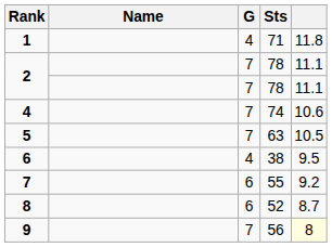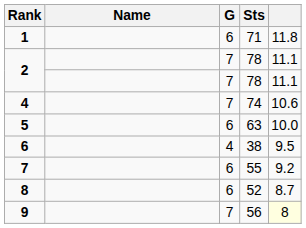 <table class="wikitable" style="text-align:center; font-size:90%;">
 <tr>
 <th width=10px>Rank</th>
 <th width=175px>Name</th>
 <th width=15px>G</th>
 <th width=10px>Sts</th>
 <th width=10px></th>
 </tr>
 <tr>
 <td><strong>1</strong></td>
 <td align=left><strong></strong></td>
-<td>4</td>
+<td>6</td>
 <td>71</td>
 <td>11.8</td>
 </tr>
 <tr>
 <td rowspan=2><strong>2</strong></td>
 <td align=left></td>
 <td>7</td>
 <td>78</td>
 <td>11.1</td>
 </tr>
 <tr>
 <td align=left></td>
 <td>7</td>
 <td>78</td>
 <td>11.1</td>
 </tr>
 <tr>
 <td><strong>4</strong></td>
 <td align=left></td>
 <td>7</td>
 <td>74</td>
 <td>10.6</td>
 </tr>
 <tr>
 <td><strong>5</strong></td>
 <td align=left></td>
-<td>7</td>
+<td>6</td>
 <td>63</td>
-<td>10.5</td>
+<td>10.0</td>
 </tr>
 <tr>
 <td><strong>6</strong></td>
 <td align=left></td>
 <td>4</td>
 <td>38</td>
 <td>9.5</td>
 </tr>
 <tr>
 <td><strong>7</strong></td>
 <td align=left></td>
 <td>6</td>
 <td>55</td>
 <td>9.2</td>
 </tr>
 <tr>
 <td><strong>8</strong></td>
 <td align=left></td>
 <td>6</td>
 <td>52</td>
 <td>8.7</td>
 </tr>
 <tr>
 <td><strong>9</strong></td>
 <td align=left></td>
 <td>7</td>
 <td>56</td>
 <td style="background: lightyellow;">8</td>
 </tr>
 </table>
